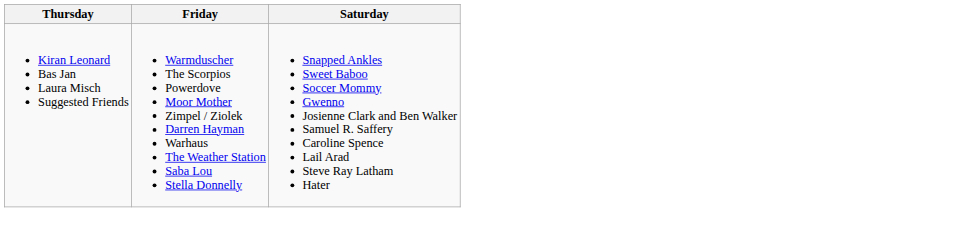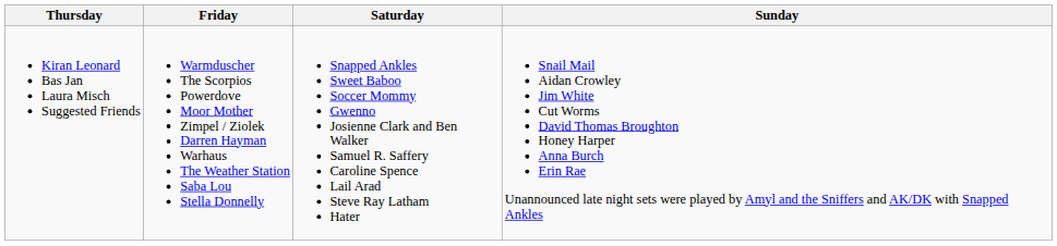 <table class="wikitable">
 <tr>
 <th>Thursday</th>
 <th>Friday</th>
 <th>Saturday</th>
+<th>Sunday</th>
 </tr>
 <tr valign="top">
 <td><br><ul><li><a href='#'>Kiran Leonard</a></li><li>Bas Jan</li><li>Laura Misch</li><li>Suggested Friends</li></ul></td>
 <td><br><ul><li><a href='#'>Warmduscher</a></li><li>The Scorpios</li><li>Powerdove</li><li><a href='#'>Moor Mother</a></li><li>Zimpel / Ziolek</li><li><a href='#'>Darren Hayman</a></li><li>Warhaus</li><li><a href='#'>The Weather Station</a></li><li><a href='#'>Saba Lou</a></li><li><a href='#'>Stella Donnelly</a></li></ul></td>
 <td><br><ul><li><a href='#'>Snapped Ankles</a></li><li><a href='#'>Sweet Baboo</a></li><li><a href='#'>Soccer Mommy</a></li><li><a href='#'>Gwenno</a></li><li>Josienne Clark and Ben Walker</li><li>Samuel R. Saffery</li><li>Caroline Spence</li><li>Lail Arad</li><li>Steve Ray Latham</li><li>Hater</li></ul></td>
+<td><br><ul><li><a href='#'>Snail Mail</a></li><li>Aidan Crowley</li><li><a href='#'>Jim White</a></li><li>Cut Worms</li><li><a href='#'>David Thomas Broughton</a></li><li>Honey Harper</li><li><a href='#'>Anna Burch</a></li><li><a href='#'>Erin Rae</a></li></ul>Unannounced late night sets were played by <a href='#'>Amyl and the Sniffers</a> and <a href='#'>AK/DK</a> with <a href='#'>Snapped Ankles</a></td>
 </tr>
 </table>
